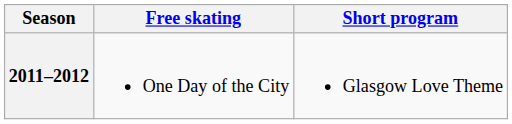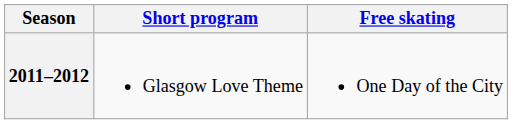 <table class="wikitable" style="text-align:center">
 <tr>
 <th>Season</th>
+<th><a href='#'>Short program</a></th>
 <th><a href='#'>Free skating</a></th>
-<th><a href='#'>Short program</a></th>
 </tr>
 <tr>
 <th>2011–2012 <br> </th>
+<td><br><ul><li>Glasgow Love Theme <br></li></ul></td>
 <td><br><ul><li>One Day of the City <br></li></ul></td>
-<td><br><ul><li>Glasgow Love Theme <br></li></ul></td>
 </tr>
 </table>
